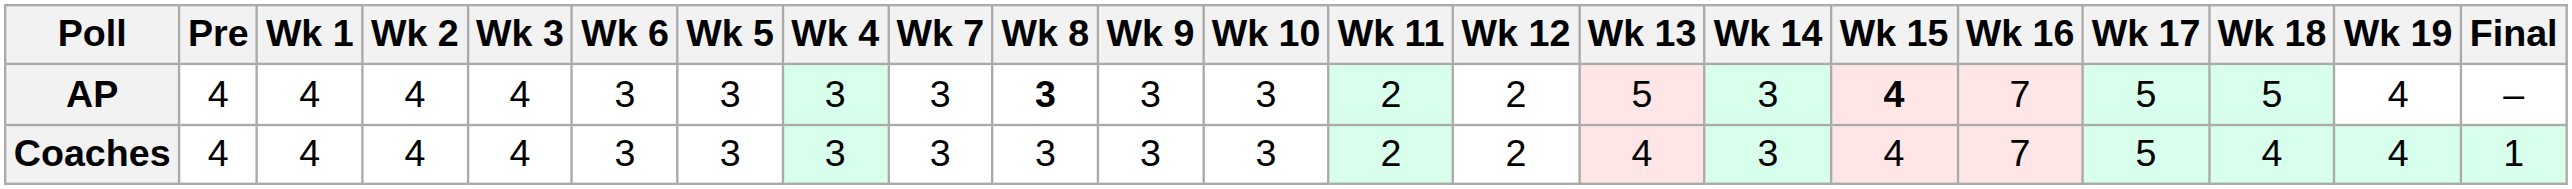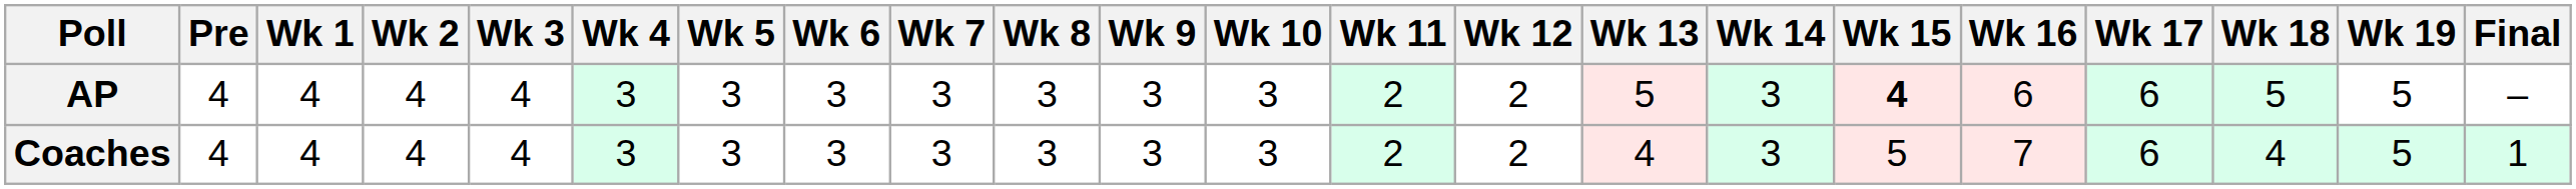 <table class="wikitable" style="white-space:nowrap;">
 <tr>
 <th>Poll</th>
 <th>Pre</th>
 <th>Wk 1</th>
 <th>Wk 2</th>
 <th>Wk 3</th>
+<th>Wk 4</th>
+<th>Wk 5</th>
 <th>Wk 6</th>
-<th>Wk 5</th>
-<th>Wk 4</th>
 <th>Wk 7</th>
 <th>Wk 8</th>
 <th>Wk 9</th>
 <th>Wk 10</th>
 <th>Wk 11</th>
 <th>Wk 12</th>
 <th>Wk 13</th>
 <th>Wk 14</th>
 <th>Wk 15</th>
 <th>Wk 16</th>
 <th>Wk 17</th>
 <th>Wk 18</th>
 <th>Wk 19</th>
 <th>Final</th>
 </tr>
 <tr style="text-align:center;">
 <th>AP</th>
 <td style="background:#FFF;">4</td>
 <td style="background:#FFF;">4</td>
 <td style="background:#FFF;">4</td>
 <td style="background:#FFF;">4</td>
+<td style="background:#D8FFEB;">3</td>
 <td style="background:#FFF;">3</td>
 <td style="background:#FFF;">3</td>
-<td style="background:#D8FFEB;">3</td>
 <td style="background:#FFF;">3</td>
-<td style="background:#FFF;"><strong>3</strong></td>
+<td style="background:#FFF;">3</td>
 <td style="background:#FFF;">3</td>
 <td style="background:#FFF;">3</td>
 <td style="background:#D8FFEB;">2</td>
 <td style="background:#FFF;">2</td>
 <td style="background:#FFE6E6;">5</td>
 <td style="background:#D8FFEB;">3</td>
 <td style="background:#FFE6E6;"><strong>4</strong></td>
-<td style="background:#FFE6E6;">7</td>
+<td style="background:#FFE6E6;">6</td>
+<td style="background:#D8FFEB;">6</td>
 <td style="background:#D8FFEB;">5</td>
-<td style="background:#D8FFEB;">5</td>
-<td style="background:#FFF;">4</td>
+<td style="background:#FFF;">5</td>
 <td style="background:#FFF;">–</td>
 </tr>
 <tr style="text-align:center;">
 <th>Coaches</th>
 <td style="background:#FFF;">4</td>
 <td style="background:#FFF;">4</td>
 <td style="background:#FFF;">4</td>
 <td style="background:#FFF;">4</td>
+<td style="background:#D8FFEB;">3</td>
 <td style="background:#FFF;">3</td>
 <td style="background:#FFF;">3</td>
-<td style="background:#D8FFEB;">3</td>
 <td style="background:#FFF;">3</td>
 <td style="background:#FFF;">3</td>
 <td style="background:#FFF;">3</td>
 <td style="background:#FFF;">3</td>
 <td style="background:#D8FFEB;">2</td>
 <td style="background:#FFF;">2</td>
 <td style="background:#FFE6E6;">4</td>
 <td style="background:#D8FFEB;">3</td>
-<td style="background:#FFE6E6;">4</td>
+<td style="background:#FFE6E6;">5</td>
 <td style="background:#FFE6E6;">7</td>
+<td style="background:#D8FFEB;">6</td>
+<td style="background:#D8FFEB;">4</td>
 <td style="background:#D8FFEB;">5</td>
-<td style="background:#D8FFEB;">4</td>
-<td style="background:#D8FFEB;">4</td>
 <td style="background:#D8FFEB;">1</td>
 </tr>
 </table>
